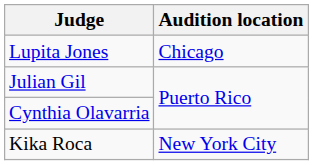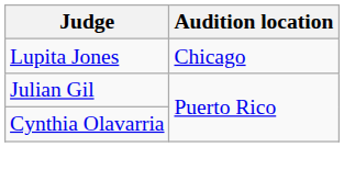 <table class="wikitable">
 <tr>
 <th>Judge</th>
 <th>Audition location</th>
 </tr>
 <tr>
 <td><a href='#'>Lupita Jones</a></td>
 <td><a href='#'>Chicago</a></td>
 </tr>
 <tr>
 <td><a href='#'>Julian Gil</a></td>
 <td rowspan="2"><a href='#'>Puerto Rico</a></td>
 </tr>
 <tr>
 <td><a href='#'>Cynthia Olavarria</a></td>
 </tr>
-<tr>
-<td>Kika Roca</td>
-<td><a href='#'>New York City</a></td>
-</tr>
 </table>
